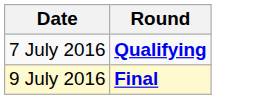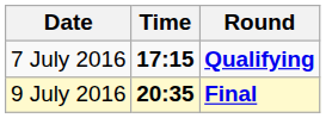 <table class="wikitable">
 <tr>
 <th>Date</th>
+<th>Time</th>
 <th>Round</th>
 </tr>
 <tr>
 <td>7 July 2016</td>
+<td><strong>17:15</strong></td>
 <td><strong><a href='#'>Qualifying</a></strong></td>
 </tr>
 <tr style=background:lemonchiffon>
 <td>9 July 2016</td>
+<td><strong>20:35</strong></td>
 <td><strong><a href='#'>Final</a></strong></td>
 </tr>
 </table>
